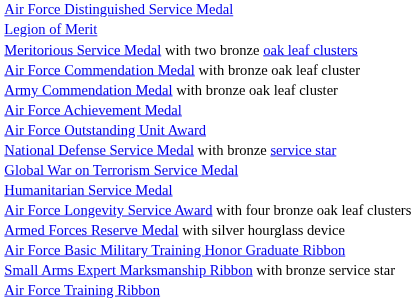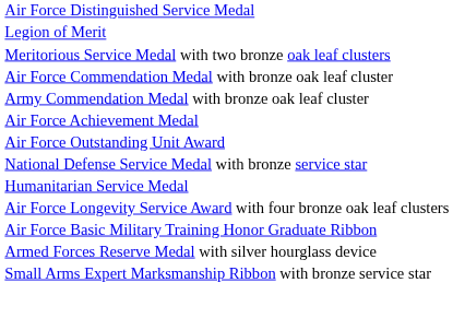 <table>
 <tr>
 <td></td>
 <td><a href='#'>Air Force Distinguished Service Medal</a></td>
 </tr>
 <tr>
 <td></td>
 <td><a href='#'>Legion of Merit</a></td>
 </tr>
 <tr>
 <td></td>
 <td><a href='#'>Meritorious Service Medal</a> with two bronze <a href='#'>oak leaf clusters</a></td>
 </tr>
 <tr>
 <td></td>
 <td><a href='#'>Air Force Commendation Medal</a> with bronze oak leaf cluster</td>
 </tr>
 <tr>
 <td></td>
 <td><a href='#'>Army Commendation Medal</a> with bronze oak leaf cluster</td>
 </tr>
 <tr>
 <td></td>
 <td><a href='#'>Air Force Achievement Medal</a></td>
 </tr>
 <tr>
 <td></td>
 <td><a href='#'>Air Force Outstanding Unit Award</a></td>
 </tr>
 <tr>
 <td></td>
 <td><a href='#'>National Defense Service Medal</a> with bronze <a href='#'>service star</a></td>
 </tr>
 <tr>
 <td></td>
-<td><a href='#'>Global War on Terrorism Service Medal</a></td>
-</tr>
-<tr>
-<td></td>
 <td><a href='#'>Humanitarian Service Medal</a></td>
 </tr>
 <tr>
 <td></td>
 <td><a href='#'>Air Force Longevity Service Award</a> with four bronze oak leaf clusters</td>
 </tr>
 <tr>
 <td></td>
-<td><a href='#'>Armed Forces Reserve Medal</a> with silver hourglass device</td>
+<td><a href='#'>Air Force Basic Military Training Honor Graduate Ribbon</a></td>
 </tr>
 <tr>
 <td></td>
-<td><a href='#'>Air Force Basic Military Training Honor Graduate Ribbon</a></td>
+<td><a href='#'>Armed Forces Reserve Medal</a> with silver hourglass device</td>
 </tr>
 <tr>
 <td></td>
 <td><a href='#'>Small Arms Expert Marksmanship Ribbon</a> with bronze service star</td>
 </tr>
 <tr>
-<td></td>
-<td><a href='#'>Air Force Training Ribbon</a></td>
-</tr>
-<tr>
 </tr>
 </table>
